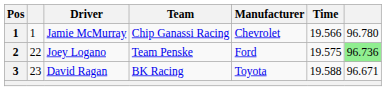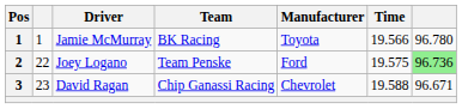 <table class="wikitable" style="font-size:95%">
 <tr>
 <th>Pos</th>
 <th></th>
 <th>Driver</th>
 <th>Team</th>
 <th>Manufacturer</th>
 <th>Time</th>
 <th></th>
 </tr>
 <tr>
 <th>1</th>
 <td>1</td>
 <td><a href='#'>Jamie McMurray</a></td>
-<td><a href='#'>Chip Ganassi Racing</a></td>
-<td><a href='#'>Chevrolet</a></td>
+<td><a href='#'>BK Racing</a></td>
+<td><a href='#'>Toyota</a></td>
 <td>19.566</td>
 <td>96.780</td>
 </tr>
 <tr>
 <th>2</th>
 <td>22</td>
 <td><a href='#'>Joey Logano</a></td>
 <td><a href='#'>Team Penske</a></td>
 <td><a href='#'>Ford</a></td>
 <td>19.575</td>
 <td style="background: lightgreen;">96.736</td>
 </tr>
 <tr>
 <th>3</th>
 <td>23</td>
 <td><a href='#'>David Ragan</a></td>
-<td><a href='#'>BK Racing</a></td>
-<td><a href='#'>Toyota</a></td>
+<td><a href='#'>Chip Ganassi Racing</a></td>
+<td><a href='#'>Chevrolet</a></td>
 <td>19.588</td>
 <td>96.671</td>
 </tr>
 <tr>
 <th colspan="7"></th>
 </tr>
 </table>
